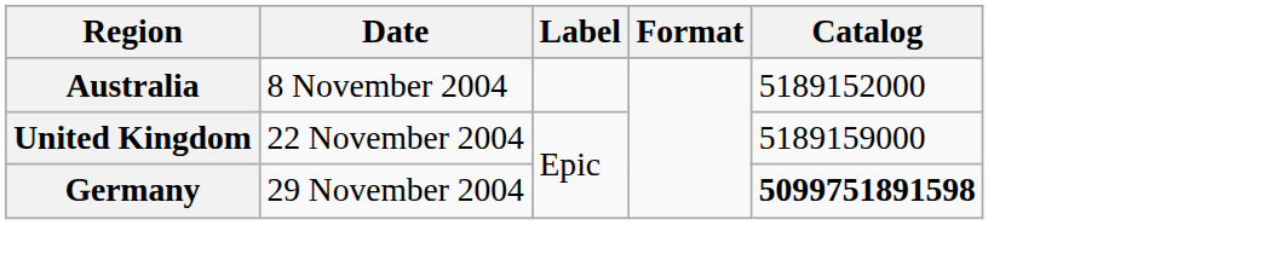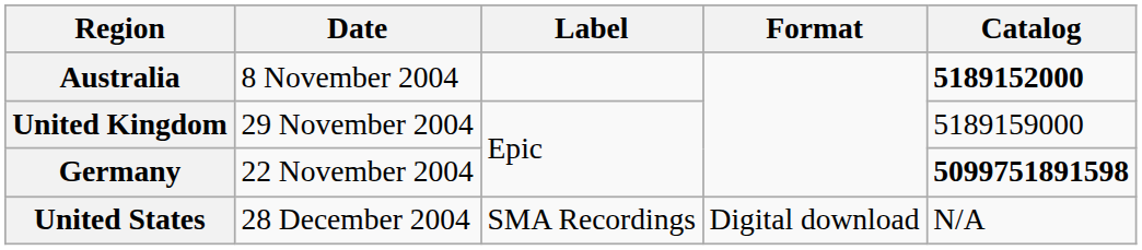 <table class="wikitable plainrowheaders">
 <tr>
 <th>Region</th>
 <th>Date</th>
 <th>Label</th>
 <th>Format</th>
 <th>Catalog</th>
 </tr>
 <tr>
 <th scope="row">Australia</th>
 <td>8 November 2004</td>
 <td></td>
 <td rowspan="3"></td>
-<td>5189152000</td>
+<td><strong>5189152000</strong></td>
 </tr>
 <tr>
 <th scope="row">United Kingdom</th>
-<td>22 November 2004</td>
+<td>29 November 2004</td>
 <td rowspan="2">Epic</td>
 <td>5189159000</td>
 </tr>
 <tr>
 <th scope="row">Germany</th>
-<td>29 November 2004</td>
+<td>22 November 2004</td>
 <td><strong>5099751891598</strong></td>
 </tr>
+<tr>
+<th scope="row">United States</th>
+<td>28 December 2004</td>
+<td>SMA Recordings</td>
+<td>Digital download</td>
+<td>N/A</td>
+</tr>
 </table>
